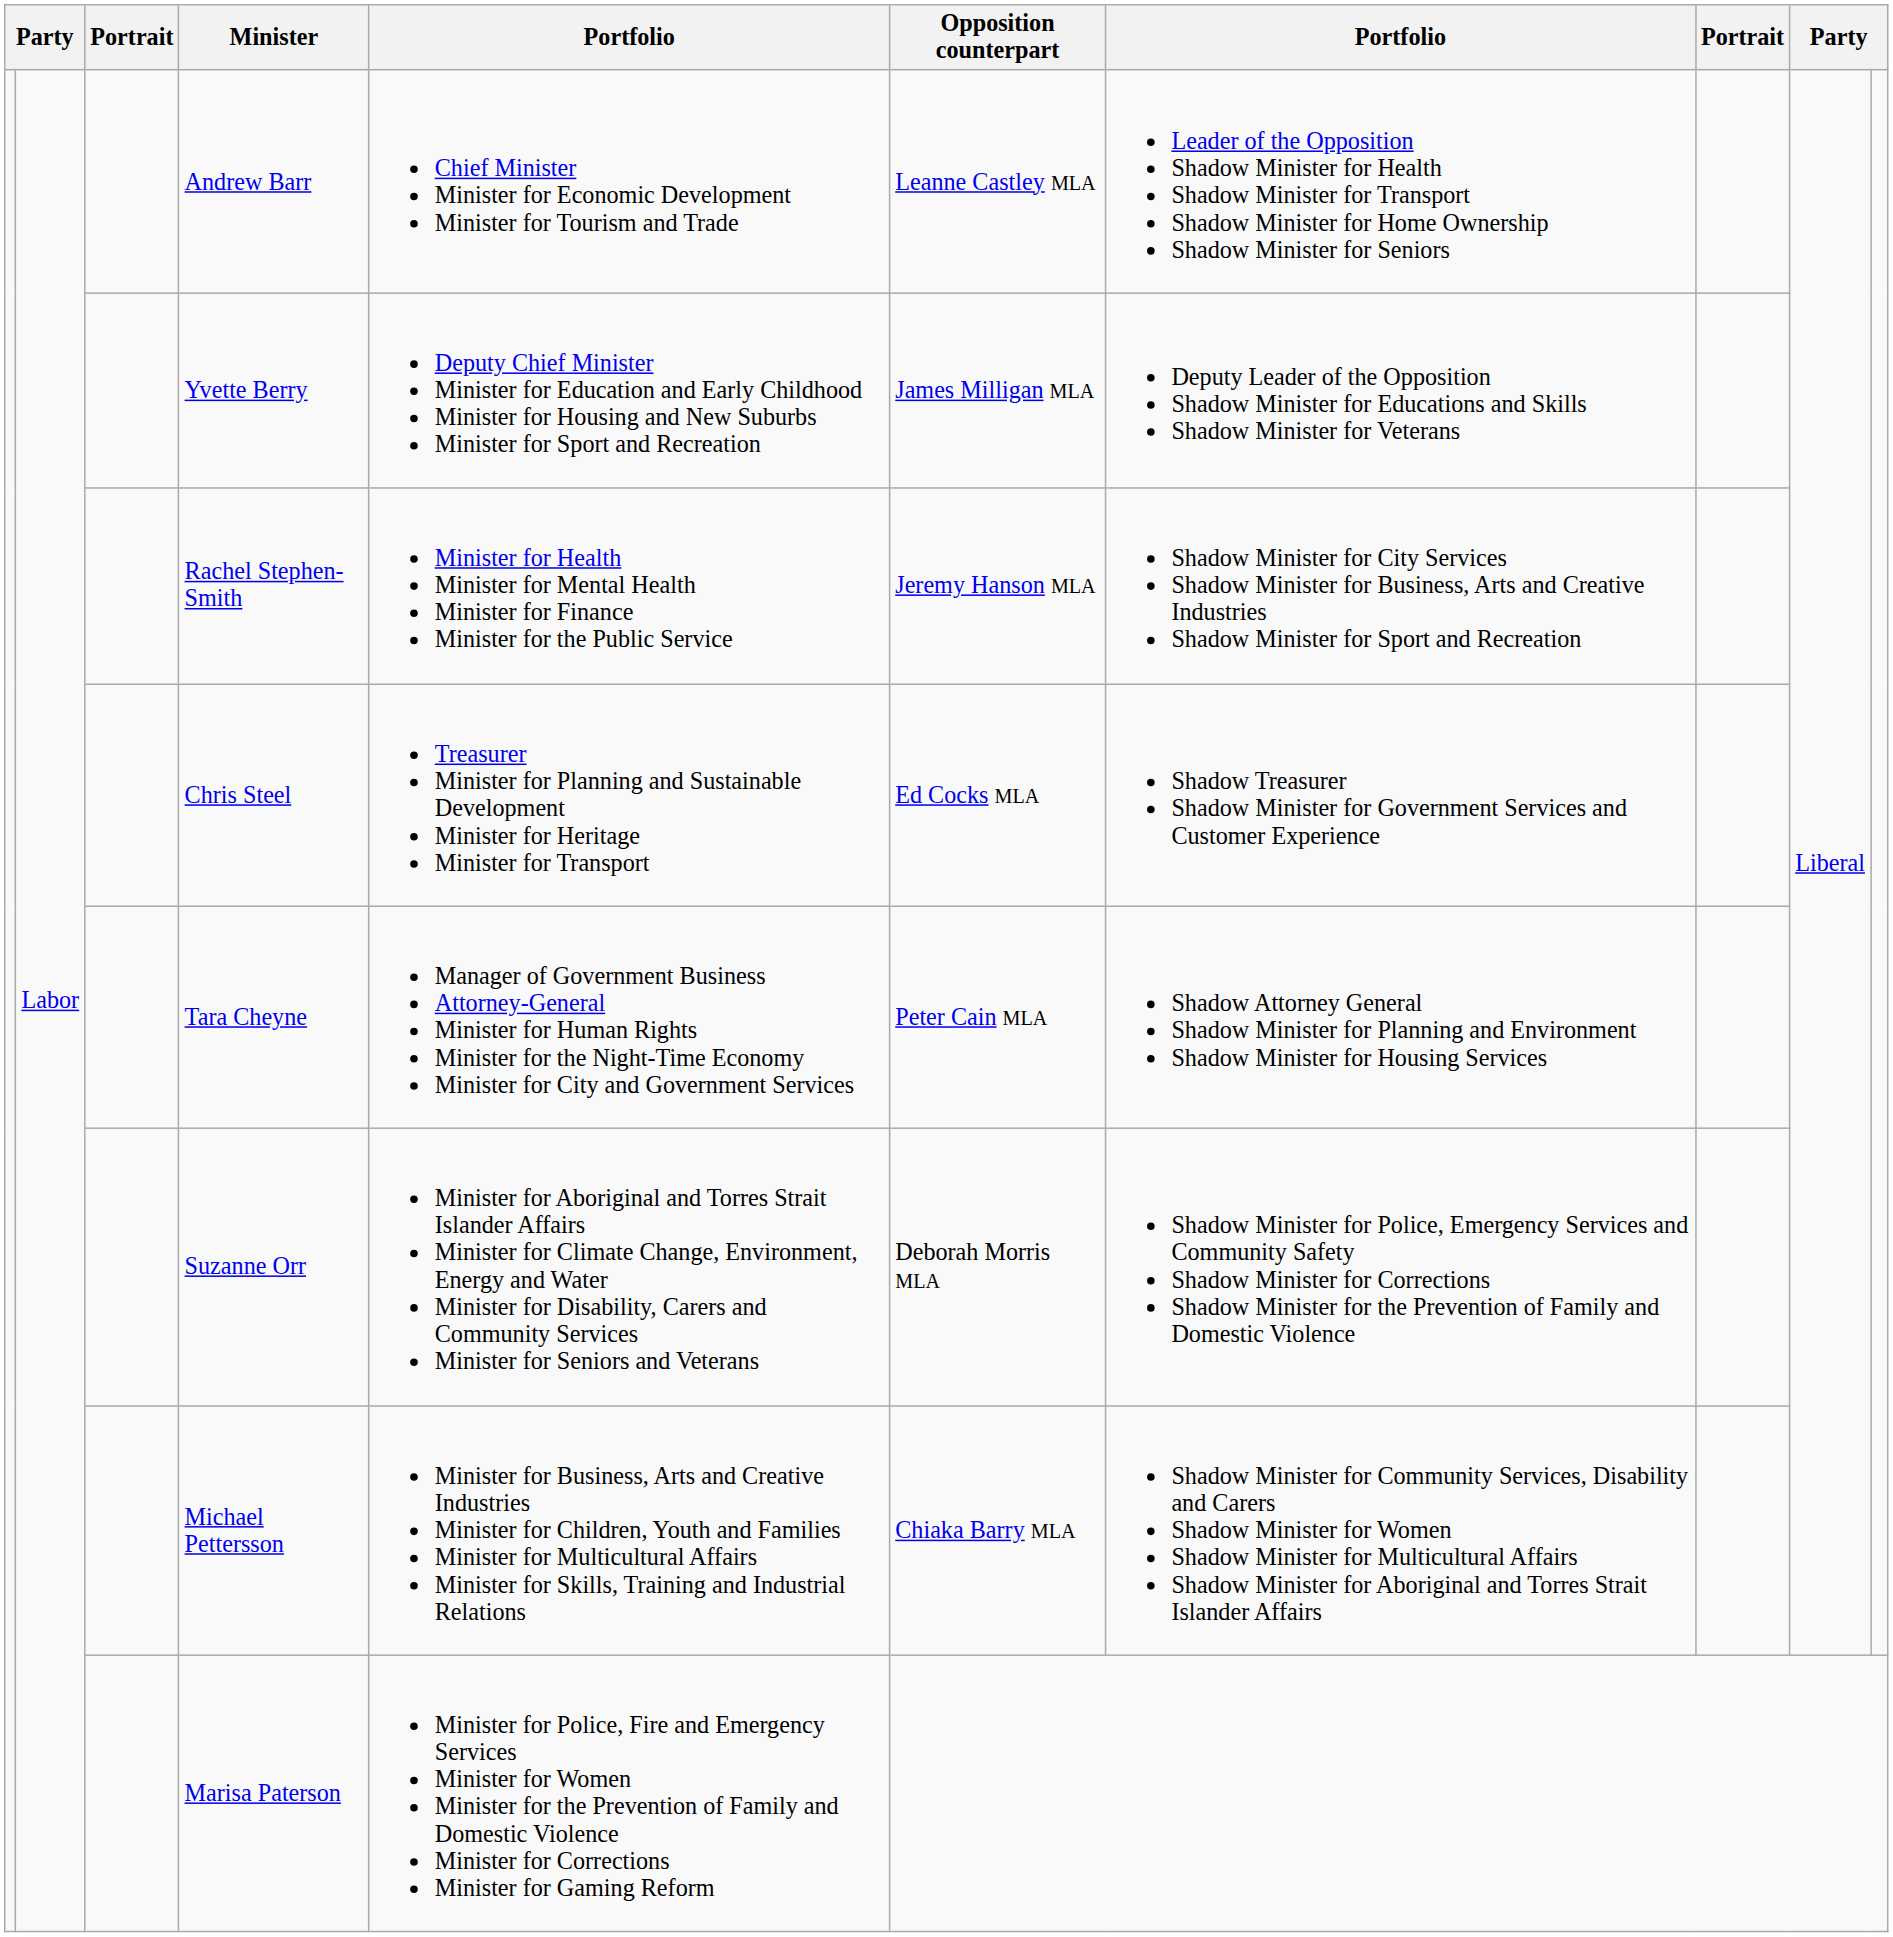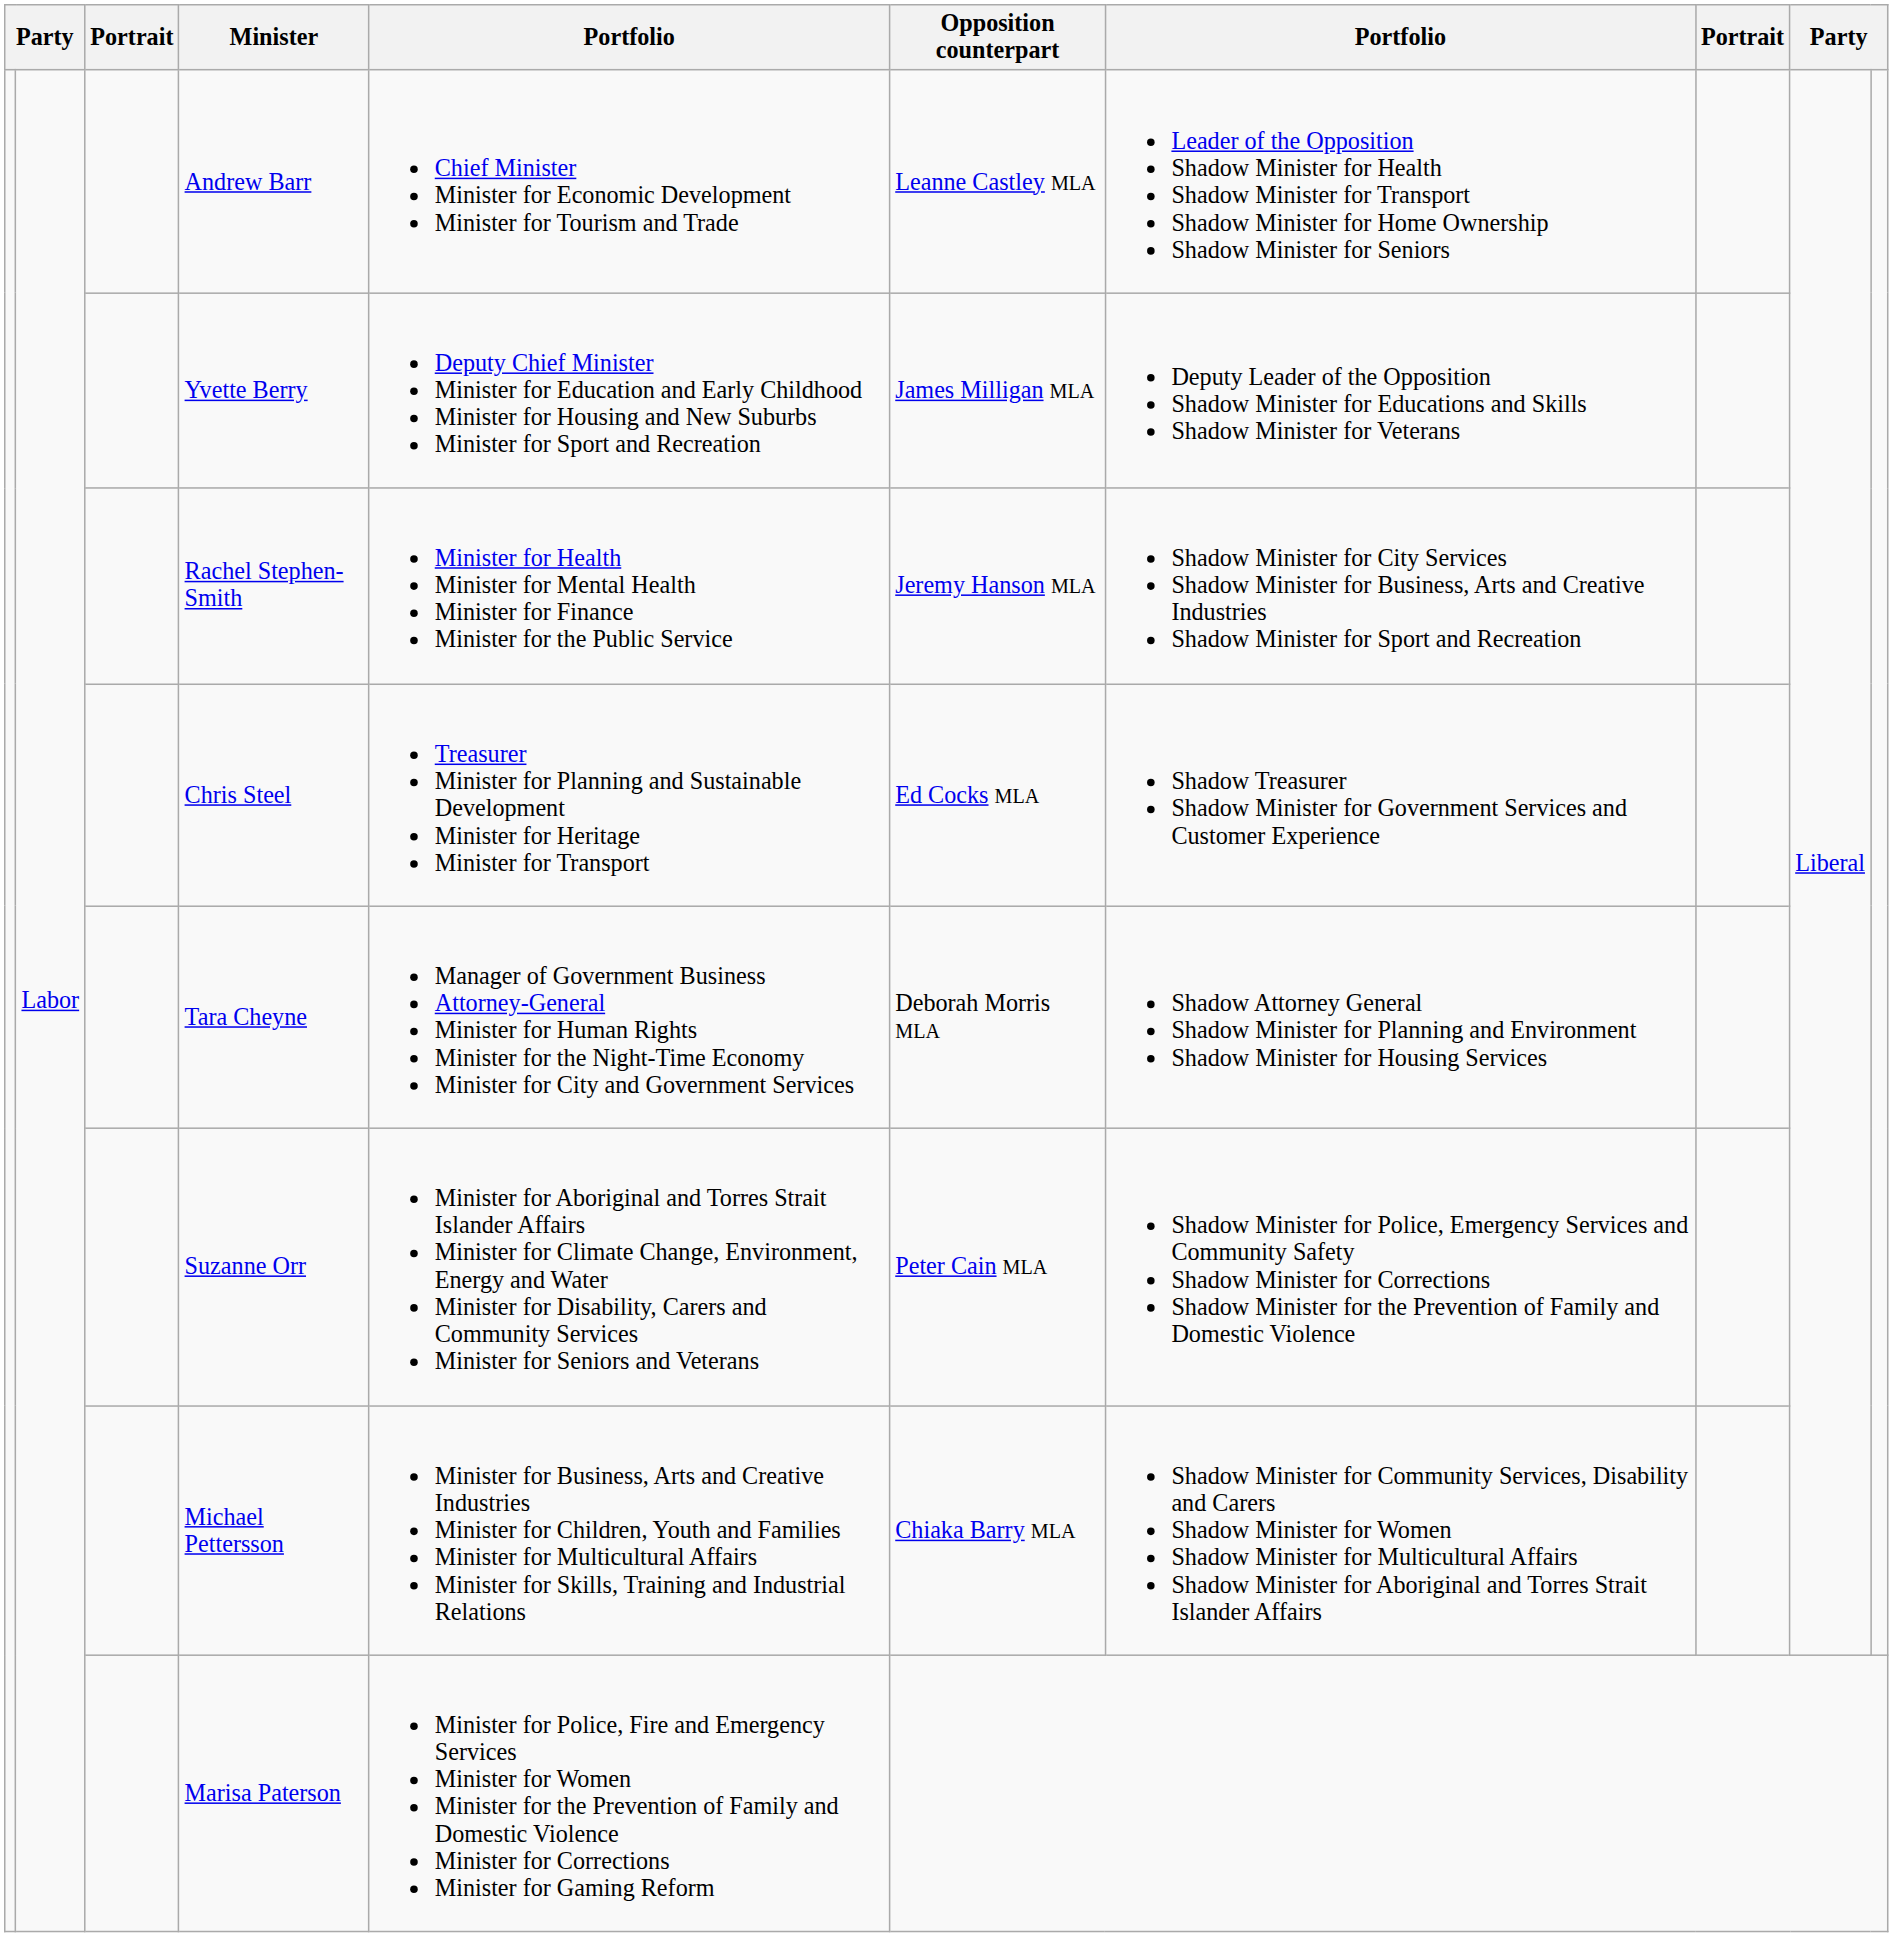 <table class="wikitable">
 <tr>
 <th colspan=2>Party</th>
 <th>Portrait</th>
 <th>Minister</th>
 <th>Portfolio</th>
 <th>Opposition counterpart</th>
 <th>Portfolio</th>
 <th>Portrait</th>
 <th colspan=2>Party</th>
 </tr>
 <tr>
 <td rowspan=8 ></td>
 <td rowspan=8><a href='#'>Labor</a></td>
 <td></td>
 <td><a href='#'>Andrew Barr</a></td>
 <td><br><ul><li><a href='#'>Chief Minister</a></li><li>Minister for Economic Development</li><li>Minister for Tourism and Trade</li></ul></td>
 <td><a href='#'>Leanne Castley</a> <small>MLA</small></td>
 <td><br><ul><li><a href='#'>Leader of the Opposition</a></li><li>Shadow Minister for Health</li><li>Shadow Minister for Transport</li><li>Shadow Minister for Home Ownership</li><li>Shadow Minister for Seniors</li></ul></td>
 <td></td>
 <td rowspan=7><a href='#'>Liberal</a></td>
 <td rowspan=7 > </td>
 </tr>
 <tr>
 <td></td>
 <td><a href='#'>Yvette Berry</a></td>
 <td><br><ul><li><a href='#'>Deputy Chief Minister</a></li><li>Minister for Education and Early Childhood</li><li>Minister for Housing and New Suburbs</li><li>Minister for Sport and Recreation</li></ul></td>
 <td><a href='#'>James Milligan</a> <small>MLA</small></td>
 <td><br><ul><li>Deputy Leader of the Opposition</li><li>Shadow Minister for Educations and Skills</li><li>Shadow Minister for Veterans</li></ul></td>
 <td></td>
 </tr>
 <tr>
 <td></td>
 <td><a href='#'>Rachel Stephen-Smith</a></td>
 <td><br><ul><li><a href='#'>Minister for Health</a></li><li>Minister for Mental Health</li><li>Minister for Finance</li><li>Minister for the Public Service</li></ul></td>
 <td><a href='#'>Jeremy Hanson</a> <small>MLA</small></td>
 <td><br><ul><li>Shadow Minister for City Services</li><li>Shadow Minister for Business, Arts and Creative Industries</li><li>Shadow Minister for Sport and Recreation</li></ul></td>
 <td></td>
 </tr>
 <tr>
 <td></td>
 <td><a href='#'>Chris Steel</a></td>
 <td><br><ul><li><a href='#'>Treasurer</a></li><li>Minister for Planning and Sustainable Development</li><li>Minister for Heritage</li><li>Minister for Transport</li></ul></td>
 <td><a href='#'>Ed Cocks</a> <small>MLA</small></td>
 <td><br><ul><li>Shadow Treasurer</li><li>Shadow Minister for Government Services and Customer Experience</li></ul></td>
 <td></td>
 </tr>
 <tr>
 <td></td>
 <td><a href='#'>Tara Cheyne</a></td>
 <td><br><ul><li>Manager of Government Business</li><li><a href='#'>Attorney-General</a></li><li>Minister for Human Rights</li><li>Minister for the Night-Time Economy</li><li>Minister for City and Government Services</li></ul></td>
-<td><a href='#'>Peter Cain</a> <small>MLA</small></td>
+<td>Deborah Morris <small>MLA</small></td>
 <td><br><ul><li>Shadow Attorney General</li><li>Shadow Minister for Planning and Environment</li><li>Shadow Minister for Housing Services</li></ul></td>
 <td></td>
 </tr>
 <tr>
 <td></td>
 <td><a href='#'>Suzanne Orr</a></td>
 <td><br><ul><li>Minister for Aboriginal and Torres Strait Islander Affairs</li><li>Minister for Climate Change, Environment, Energy and Water</li><li>Minister for Disability, Carers and Community Services</li><li>Minister for Seniors and Veterans</li></ul></td>
-<td>Deborah Morris <small>MLA</small></td>
+<td><a href='#'>Peter Cain</a> <small>MLA</small></td>
 <td><br><ul><li>Shadow Minister for Police, Emergency Services and Community Safety</li><li>Shadow Minister for Corrections</li><li>Shadow Minister for the Prevention of Family and Domestic Violence</li></ul></td>
 <td></td>
 </tr>
 <tr>
 <td></td>
 <td><a href='#'>Michael Pettersson</a></td>
 <td><br><ul><li>Minister for Business, Arts and Creative Industries</li><li>Minister for Children, Youth and Families</li><li>Minister for Multicultural Affairs</li><li>Minister for Skills, Training and Industrial Relations</li></ul></td>
 <td><a href='#'>Chiaka Barry</a> <small>MLA</small></td>
 <td><br><ul><li>Shadow Minister for Community Services, Disability and Carers</li><li>Shadow Minister for Women</li><li>Shadow Minister for Multicultural Affairs</li><li>Shadow Minister for Aboriginal and Torres Strait Islander Affairs</li></ul></td>
 <td></td>
 </tr>
 <tr>
 <td></td>
 <td><a href='#'>Marisa Paterson</a></td>
 <td><br><ul><li>Minister for Police, Fire and Emergency Services</li><li>Minister for Women</li><li>Minister for the Prevention of Family and Domestic Violence</li><li>Minister for Corrections</li><li>Minister for Gaming Reform</li></ul></td>
 </tr>
 </table>
